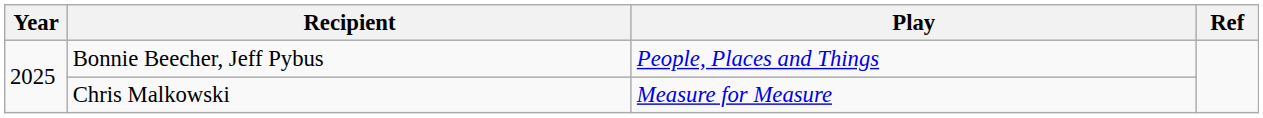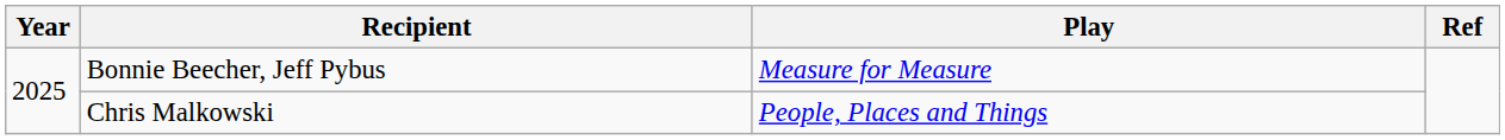 <table class = "wikitable sortable" width=100%>
 <tr>
 <th width=5%>Year</th>
 <th width=45%>Recipient</th>
 <th width=45%>Play</th>
 <th width=5%>Ref</th>
 </tr>
 <tr>
 <td rowspan=2>2025</td>
 <td>Bonnie Beecher, Jeff Pybus</td>
-<td><em><a href='#'>People, Places and Things</a></em></td>
+<td><em><a href='#'>Measure for Measure</a></em></td>
 <td rowspan=2></td>
 </tr>
 <tr>
 <td>Chris Malkowski</td>
-<td><em><a href='#'>Measure for Measure</a></em></td>
+<td><em><a href='#'>People, Places and Things</a></em></td>
 </tr>
 </table>
